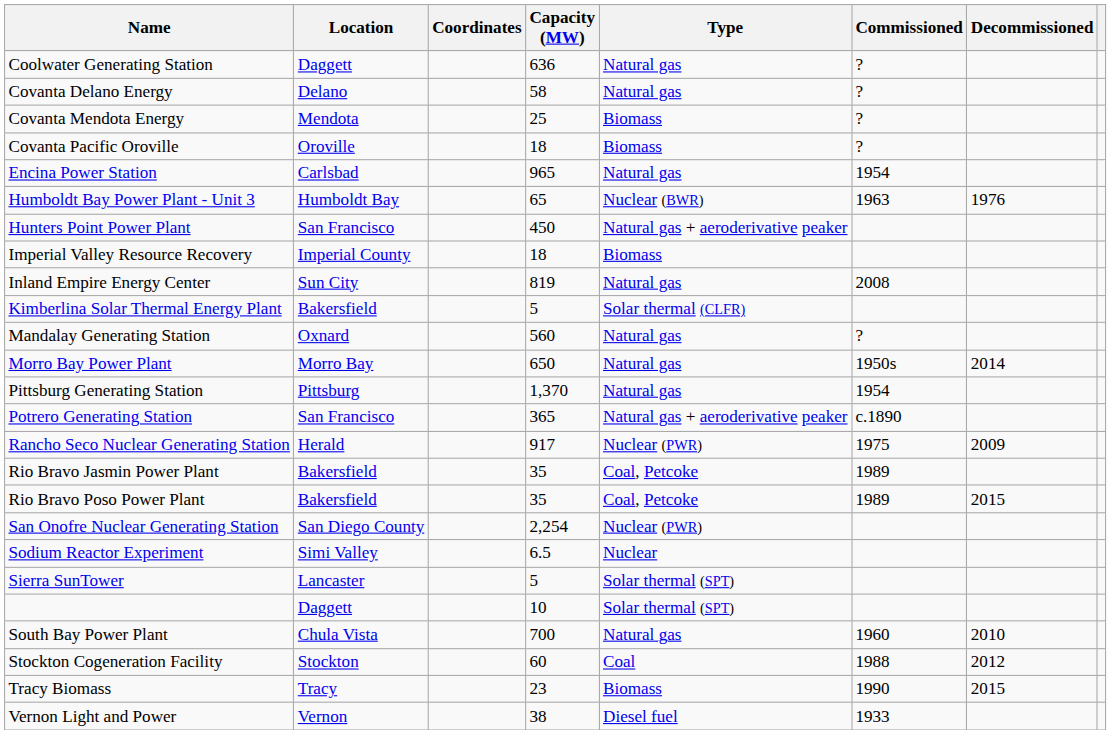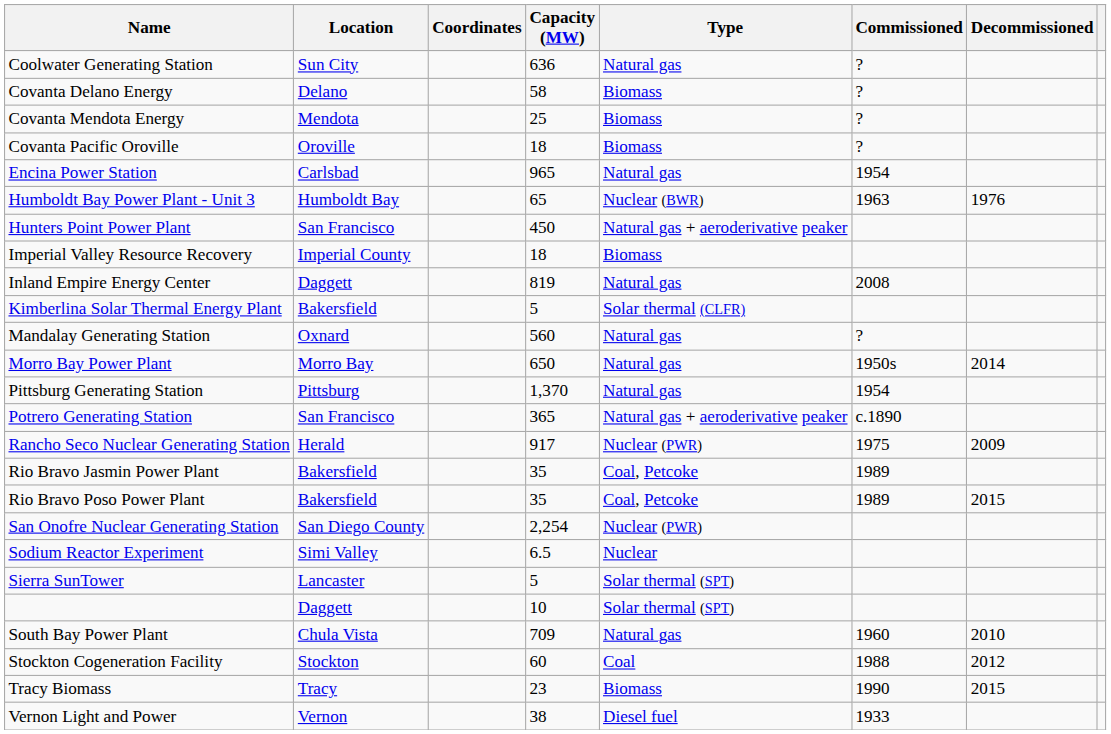 <table class="wikitable sortable">
 <tr>
 <th>Name</th>
 <th>Location</th>
 <th>Coordinates</th>
 <th data-sort-type="number">Capacity <br>(<a href='#'>MW</a>)</th>
 <th>Type</th>
 <th>Commissioned</th>
 <th>Decommissioned</th>
 <th class="unsortable"></th>
 </tr>
 <tr>
 <td>Coolwater Generating Station</td>
-<td><a href='#'>Daggett</a></td>
+<td><a href='#'>Sun City</a></td>
 <td></td>
 <td>636</td>
 <td><a href='#'>Natural gas</a></td>
 <td>?</td>
 <td></td>
 <td></td>
 </tr>
 <tr>
 <td>Covanta Delano Energy</td>
 <td><a href='#'>Delano</a></td>
 <td></td>
 <td>58</td>
-<td><a href='#'>Natural gas</a></td>
+<td><a href='#'>Biomass</a></td>
 <td>?</td>
 <td></td>
 <td></td>
 </tr>
 <tr>
 <td>Covanta Mendota Energy</td>
 <td><a href='#'>Mendota</a></td>
 <td></td>
 <td>25</td>
 <td><a href='#'>Biomass</a></td>
 <td>?</td>
 <td></td>
 <td></td>
 </tr>
 <tr>
 <td>Covanta Pacific Oroville</td>
 <td><a href='#'>Oroville</a></td>
 <td></td>
 <td>18</td>
 <td><a href='#'>Biomass</a></td>
 <td>?</td>
 <td></td>
 <td></td>
 </tr>
 <tr>
 <td><a href='#'>Encina Power Station</a></td>
 <td><a href='#'>Carlsbad</a></td>
 <td></td>
 <td>965</td>
 <td><a href='#'>Natural gas</a></td>
 <td>1954</td>
 <td></td>
 <td></td>
 </tr>
 <tr>
 <td><a href='#'>Humboldt Bay Power Plant - Unit 3</a></td>
 <td><a href='#'>Humboldt Bay</a></td>
 <td></td>
 <td>65</td>
 <td><a href='#'>Nuclear</a> <small>(<a href='#'>BWR</a>)</small></td>
 <td>1963</td>
 <td>1976</td>
 <td></td>
 </tr>
 <tr>
 <td><a href='#'>Hunters Point Power Plant</a></td>
 <td><a href='#'>San Francisco</a></td>
 <td></td>
 <td>450</td>
 <td><a href='#'>Natural gas</a> + <a href='#'>aeroderivative</a> <a href='#'>peaker</a></td>
 <td></td>
 <td></td>
 <td></td>
 </tr>
 <tr>
 <td>Imperial Valley Resource Recovery</td>
 <td><a href='#'>Imperial County</a></td>
 <td></td>
 <td>18</td>
 <td><a href='#'>Biomass</a></td>
 <td></td>
 <td></td>
 <td></td>
 </tr>
 <tr>
 <td>Inland Empire Energy Center</td>
-<td><a href='#'>Sun City</a></td>
+<td><a href='#'>Daggett</a></td>
 <td></td>
 <td>819</td>
 <td><a href='#'>Natural gas</a></td>
 <td>2008</td>
 <td></td>
 <td></td>
 </tr>
 <tr>
 <td><a href='#'>Kimberlina Solar Thermal Energy Plant</a></td>
 <td><a href='#'>Bakersfield</a></td>
 <td></td>
 <td>5</td>
 <td><a href='#'>Solar thermal</a> <small><a href='#'>(CLFR)</a></small></td>
 <td></td>
 <td></td>
 <td></td>
 </tr>
 <tr>
 <td>Mandalay Generating Station</td>
 <td><a href='#'>Oxnard</a></td>
 <td></td>
 <td>560</td>
 <td><a href='#'>Natural gas</a></td>
 <td>?</td>
 <td></td>
 <td></td>
 </tr>
 <tr>
 <td><a href='#'>Morro Bay Power Plant</a></td>
 <td><a href='#'>Morro Bay</a></td>
 <td></td>
 <td>650</td>
 <td><a href='#'>Natural gas</a></td>
 <td>1950s</td>
 <td>2014</td>
 <td></td>
 </tr>
 <tr>
 <td>Pittsburg Generating Station</td>
 <td><a href='#'>Pittsburg</a></td>
 <td></td>
 <td>1,370</td>
 <td><a href='#'>Natural gas</a></td>
 <td>1954</td>
 <td></td>
 <td></td>
 </tr>
 <tr>
 <td><a href='#'>Potrero Generating Station</a></td>
 <td><a href='#'>San Francisco</a></td>
 <td></td>
 <td>365</td>
 <td><a href='#'>Natural gas</a> + <a href='#'>aeroderivative</a> <a href='#'>peaker</a></td>
 <td>c.1890</td>
 <td></td>
 <td></td>
 </tr>
 <tr>
 <td><a href='#'>Rancho Seco Nuclear Generating Station</a></td>
 <td><a href='#'>Herald</a></td>
 <td></td>
 <td>917</td>
 <td><a href='#'>Nuclear</a> <small>(<a href='#'>PWR</a>)</small></td>
 <td>1975</td>
 <td>2009</td>
 <td></td>
 </tr>
 <tr>
 <td>Rio Bravo Jasmin Power Plant</td>
 <td><a href='#'>Bakersfield</a></td>
 <td></td>
 <td>35</td>
 <td><a href='#'>Coal</a>, <a href='#'>Petcoke</a></td>
 <td>1989</td>
 <td></td>
 <td></td>
 </tr>
 <tr>
 <td>Rio Bravo Poso Power Plant</td>
 <td><a href='#'>Bakersfield</a></td>
 <td></td>
 <td>35</td>
 <td><a href='#'>Coal</a>, <a href='#'>Petcoke</a></td>
 <td>1989</td>
 <td>2015</td>
 <td></td>
 </tr>
 <tr>
 <td><a href='#'>San Onofre Nuclear Generating Station</a></td>
 <td><a href='#'>San Diego County</a></td>
 <td></td>
 <td>2,254</td>
 <td><a href='#'>Nuclear</a> <small>(<a href='#'>PWR</a>)</small></td>
 <td></td>
 <td></td>
 <td></td>
 </tr>
 <tr>
 <td><a href='#'>Sodium Reactor Experiment</a></td>
 <td><a href='#'> Simi Valley</a></td>
 <td></td>
 <td>6.5</td>
 <td><a href='#'>Nuclear</a></td>
 <td></td>
 <td></td>
 <td></td>
 </tr>
 <tr>
 <td><a href='#'>Sierra SunTower</a></td>
 <td><a href='#'>Lancaster</a></td>
 <td></td>
 <td>5</td>
 <td><a href='#'>Solar thermal</a> <small>(<a href='#'>SPT</a>)</small></td>
 <td></td>
 <td></td>
 <td></td>
 </tr>
 <tr>
 <td></td>
 <td><a href='#'>Daggett</a></td>
 <td></td>
 <td>10</td>
 <td><a href='#'>Solar thermal</a> <small>(<a href='#'>SPT</a>)</small></td>
 <td></td>
 <td></td>
 <td></td>
 </tr>
 <tr>
 <td>South Bay Power Plant</td>
 <td><a href='#'>Chula Vista</a></td>
 <td></td>
-<td>700</td>
+<td>709</td>
 <td><a href='#'>Natural gas</a></td>
 <td>1960</td>
 <td>2010</td>
 <td></td>
 </tr>
 <tr>
 <td>Stockton Cogeneration Facility</td>
 <td><a href='#'>Stockton</a></td>
 <td></td>
 <td>60</td>
 <td><a href='#'>Coal</a></td>
 <td>1988</td>
 <td>2012</td>
 <td></td>
 </tr>
 <tr>
 <td>Tracy Biomass</td>
 <td><a href='#'>Tracy</a></td>
 <td></td>
 <td>23</td>
 <td><a href='#'>Biomass</a></td>
 <td>1990</td>
 <td>2015</td>
 <td></td>
 </tr>
 <tr>
 <td>Vernon Light and Power</td>
 <td><a href='#'>Vernon</a></td>
 <td></td>
 <td>38</td>
 <td><a href='#'>Diesel fuel</a></td>
 <td>1933</td>
 <td></td>
 <td></td>
 </tr>
 </table>
